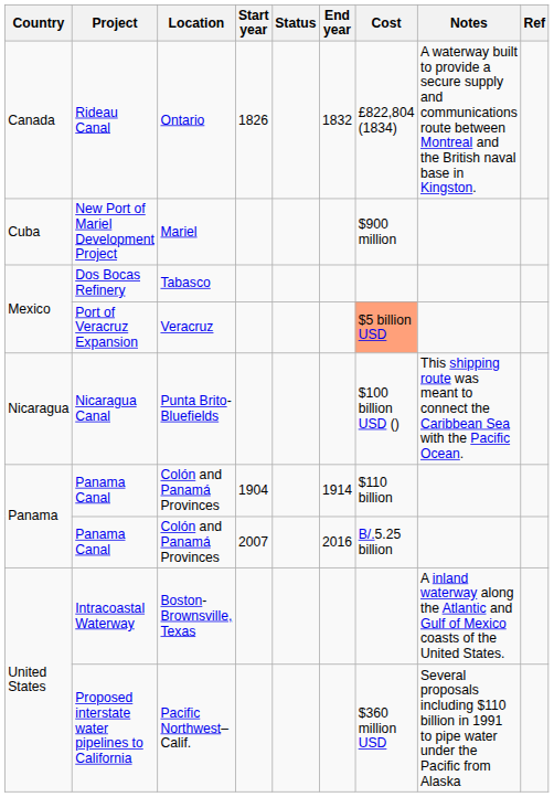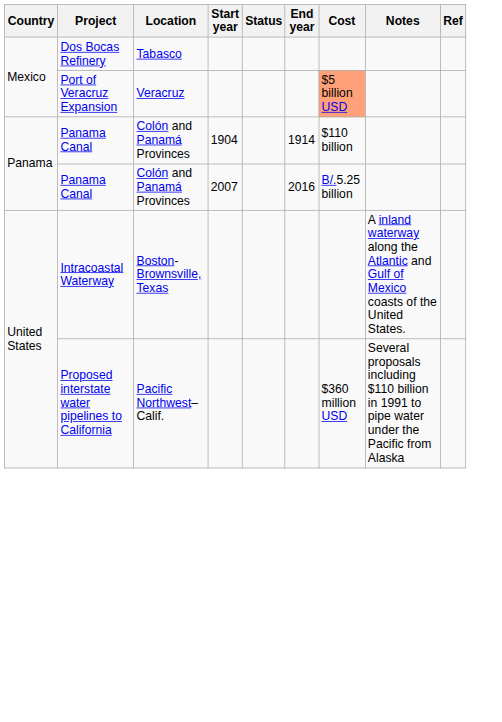 <table class="wikitable sortable">
 <tr>
 <th>Country</th>
 <th>Project</th>
 <th>Location</th>
 <th>Start year</th>
 <th>Status</th>
 <th>End year</th>
 <th>Cost</th>
 <th class="unsortable">Notes</th>
 <th class="unsortable">Ref</th>
-</tr>
-<tr>
-<td>Canada</td>
-<td><a href='#'>Rideau Canal</a></td>
-<td><a href='#'>Ontario</a></td>
-<td>1826</td>
-<td></td>
-<td>1832</td>
-<td>£822,804 (1834)</td>
-<td>A  waterway built to provide a secure supply and communications route between <a href='#'>Montreal</a> and the British naval base in <a href='#'>Kingston</a>.</td>
-<td></td>
-</tr>
-<tr>
-<td>Cuba</td>
-<td><a href='#'>New Port of Mariel Development Project</a></td>
-<td><a href='#'>Mariel</a></td>
-<td></td>
-<td></td>
-<td></td>
-<td>$900 million</td>
-<td></td>
-<td></td>
 </tr>
 <tr>
 <td rowspan="2">Mexico</td>
 <td><a href='#'>Dos Bocas Refinery</a></td>
 <td><a href='#'>Tabasco</a></td>
 <td></td>
 <td></td>
 <td></td>
 <td></td>
 <td></td>
 <td></td>
 </tr>
 <tr>
 <td><a href='#'>Port of Veracruz Expansion</a></td>
 <td><a href='#'>Veracruz</a></td>
 <td></td>
 <td></td>
 <td></td>
 <td style="background: lightsalmon;">$5 billion <a href='#'>USD</a></td>
 <td></td>
-<td></td>
-</tr>
-<tr>
-<td>Nicaragua</td>
-<td><a href='#'>Nicaragua Canal</a></td>
-<td><a href='#'>Punta Brito</a>-<a href='#'>Bluefields</a></td>
-<td></td>
-<td></td>
-<td></td>
-<td>$100 billion <a href='#'>USD</a> ()</td>
-<td>This <a href='#'>shipping route</a> was meant to connect the <a href='#'>Caribbean Sea</a> with the <a href='#'>Pacific Ocean</a>.</td>
 <td></td>
 </tr>
 <tr>
 <td rowspan="2">Panama</td>
 <td><a href='#'>Panama Canal</a></td>
 <td><a href='#'>Colón</a> and <a href='#'>Panamá</a> Provinces</td>
 <td>1904</td>
 <td></td>
 <td>1914</td>
 <td>$110 billion</td>
 <td></td>
 <td></td>
 </tr>
 <tr>
 <td><a href='#'>Panama Canal</a></td>
 <td><a href='#'>Colón</a> and <a href='#'>Panamá</a> Provinces</td>
 <td>2007</td>
 <td></td>
 <td>2016</td>
 <td><a href='#'>B/.</a>5.25 billion</td>
 <td></td>
 <td></td>
 </tr>
 <tr>
 <td rowspan="2">United States</td>
 <td><a href='#'>Intracoastal Waterway</a></td>
 <td><a href='#'>Boston</a>-<a href='#'>Brownsville, Texas</a></td>
 <td></td>
 <td></td>
 <td></td>
 <td></td>
 <td>A  <a href='#'>inland waterway</a> along the <a href='#'>Atlantic</a> and <a href='#'>Gulf of Mexico</a> coasts of the United States.</td>
 <td></td>
 </tr>
 <tr>
 <td><a href='#'>Proposed interstate water pipelines to California</a></td>
 <td><a href='#'>Pacific Northwest</a>–Calif.</td>
 <td></td>
 <td></td>
 <td></td>
 <td>$360 million <a href='#'>USD</a></td>
 <td>Several proposals including $110 billion in 1991 to pipe water under the Pacific from Alaska</td>
 <td></td>
 </tr>
 </table>
